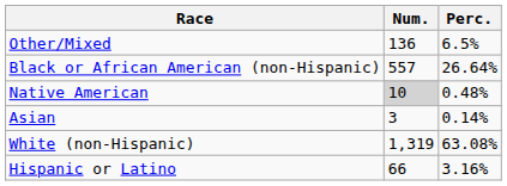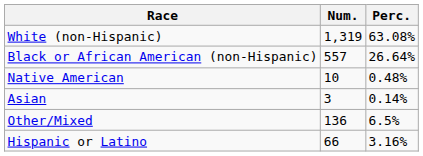 <table class="wikitable">
 <tr>
 <th>Race</th>
 <th>Num.</th>
 <th>Perc.</th>
 </tr>
 <tr>
-<td><a href='#'>Other/Mixed</a></td>
-<td>136</td>
-<td>6.5%</td>
+<td><a href='#'>White</a> (non-Hispanic)</td>
+<td>1,319</td>
+<td>63.08%</td>
 </tr>
 <tr>
 <td><a href='#'>Black or African American</a> (non-Hispanic)</td>
 <td>557</td>
 <td>26.64%</td>
 </tr>
 <tr>
 <td><a href='#'>Native American</a></td>
-<td style="background: lightgrey;">10</td>
+<td>10</td>
 <td>0.48%</td>
 </tr>
 <tr>
 <td><a href='#'>Asian</a></td>
 <td>3</td>
 <td>0.14%</td>
 </tr>
 <tr>
-<td><a href='#'>White</a> (non-Hispanic)</td>
-<td>1,319</td>
-<td>63.08%</td>
+<td><a href='#'>Other/Mixed</a></td>
+<td>136</td>
+<td>6.5%</td>
 </tr>
 <tr>
 <td><a href='#'>Hispanic</a> or <a href='#'>Latino</a></td>
 <td>66</td>
 <td>3.16%</td>
 </tr>
 </table>
